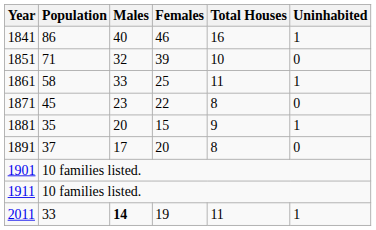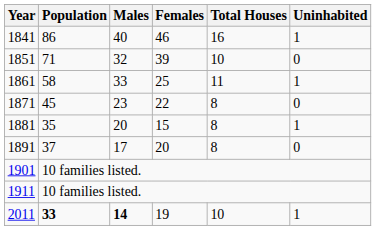 <table class="wikitable">
 <tr>
 <th>Year</th>
 <th>Population</th>
 <th>Males</th>
 <th>Females</th>
 <th>Total Houses</th>
 <th>Uninhabited</th>
 </tr>
 <tr>
 <td>1841</td>
 <td>86</td>
 <td>40</td>
 <td>46</td>
 <td>16</td>
 <td>1</td>
 </tr>
 <tr>
 <td>1851</td>
 <td>71</td>
 <td>32</td>
 <td>39</td>
 <td>10</td>
 <td>0</td>
 </tr>
 <tr>
 <td>1861</td>
 <td>58</td>
 <td>33</td>
 <td>25</td>
 <td>11</td>
 <td>1</td>
 </tr>
 <tr>
 <td>1871</td>
 <td>45</td>
 <td>23</td>
 <td>22</td>
 <td>8</td>
 <td>0</td>
 </tr>
 <tr>
 <td>1881</td>
 <td>35</td>
 <td>20</td>
 <td>15</td>
-<td>9</td>
+<td>8</td>
 <td>1</td>
 </tr>
 <tr>
 <td>1891</td>
 <td>37</td>
 <td>17</td>
 <td>20</td>
 <td>8</td>
 <td>0</td>
 </tr>
 <tr>
 <td><a href='#'>1901</a></td>
 <td colspan = 5>10 families listed.</td>
 </tr>
 <tr>
 <td><a href='#'>1911</a></td>
 <td colspan = 5>10 families listed.</td>
 </tr>
 <tr>
 <td><a href='#'>2011</a></td>
-<td>33</td>
+<td><strong>33</strong></td>
 <td><strong>14</strong></td>
 <td>19</td>
-<td>11</td>
+<td>10</td>
 <td>1 </td>
 </tr>
 </table>
